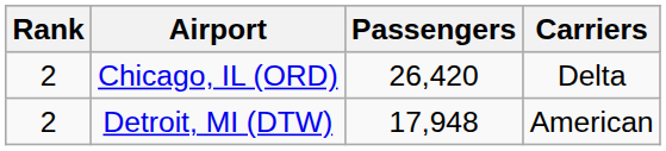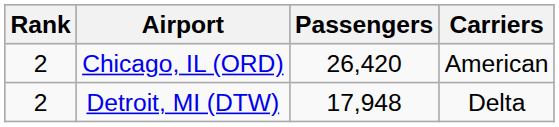 <table class="wikitable" style="text-align: center; font-size: 95%" width=align>
 <tr>
 <th>Rank</th>
 <th>Airport</th>
 <th>Passengers</th>
 <th>Carriers</th>
 </tr>
 <tr>
 <td>2</td>
 <td><a href='#'>Chicago, IL (ORD)</a></td>
 <td>26,420</td>
-<td>Delta</td>
+<td>American</td>
 </tr>
 <tr>
 <td>2</td>
 <td><a href='#'>Detroit, MI (DTW)</a></td>
 <td>17,948</td>
-<td>American</td>
+<td>Delta</td>
 </tr>
 </table>
